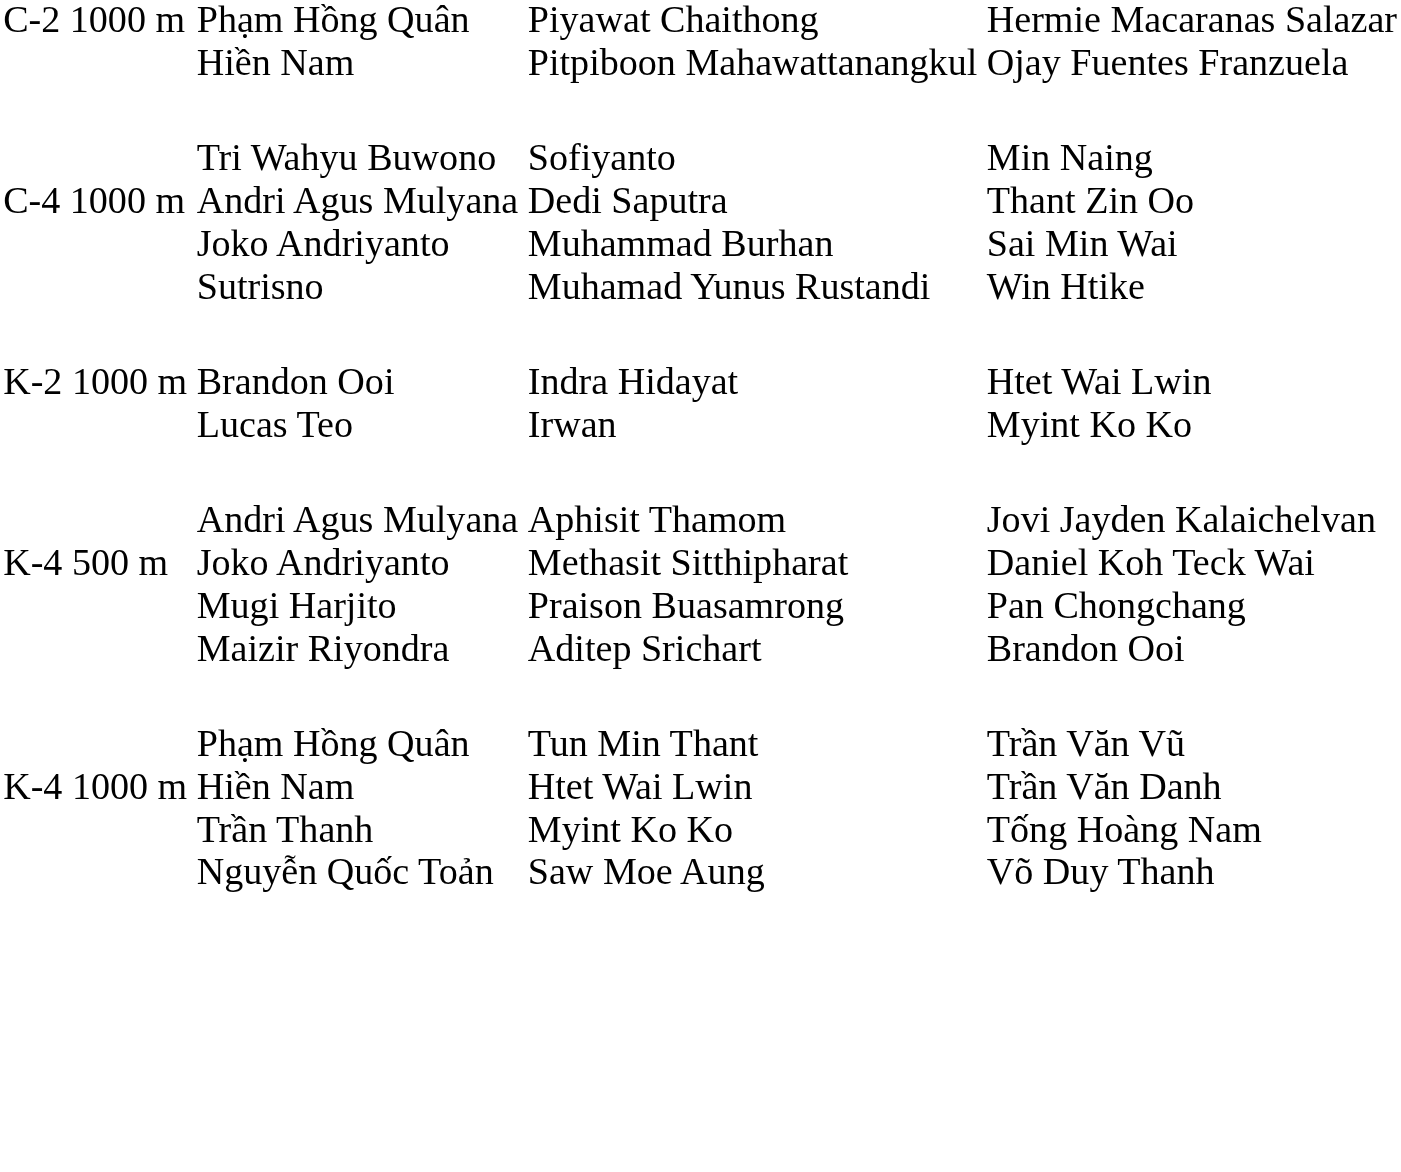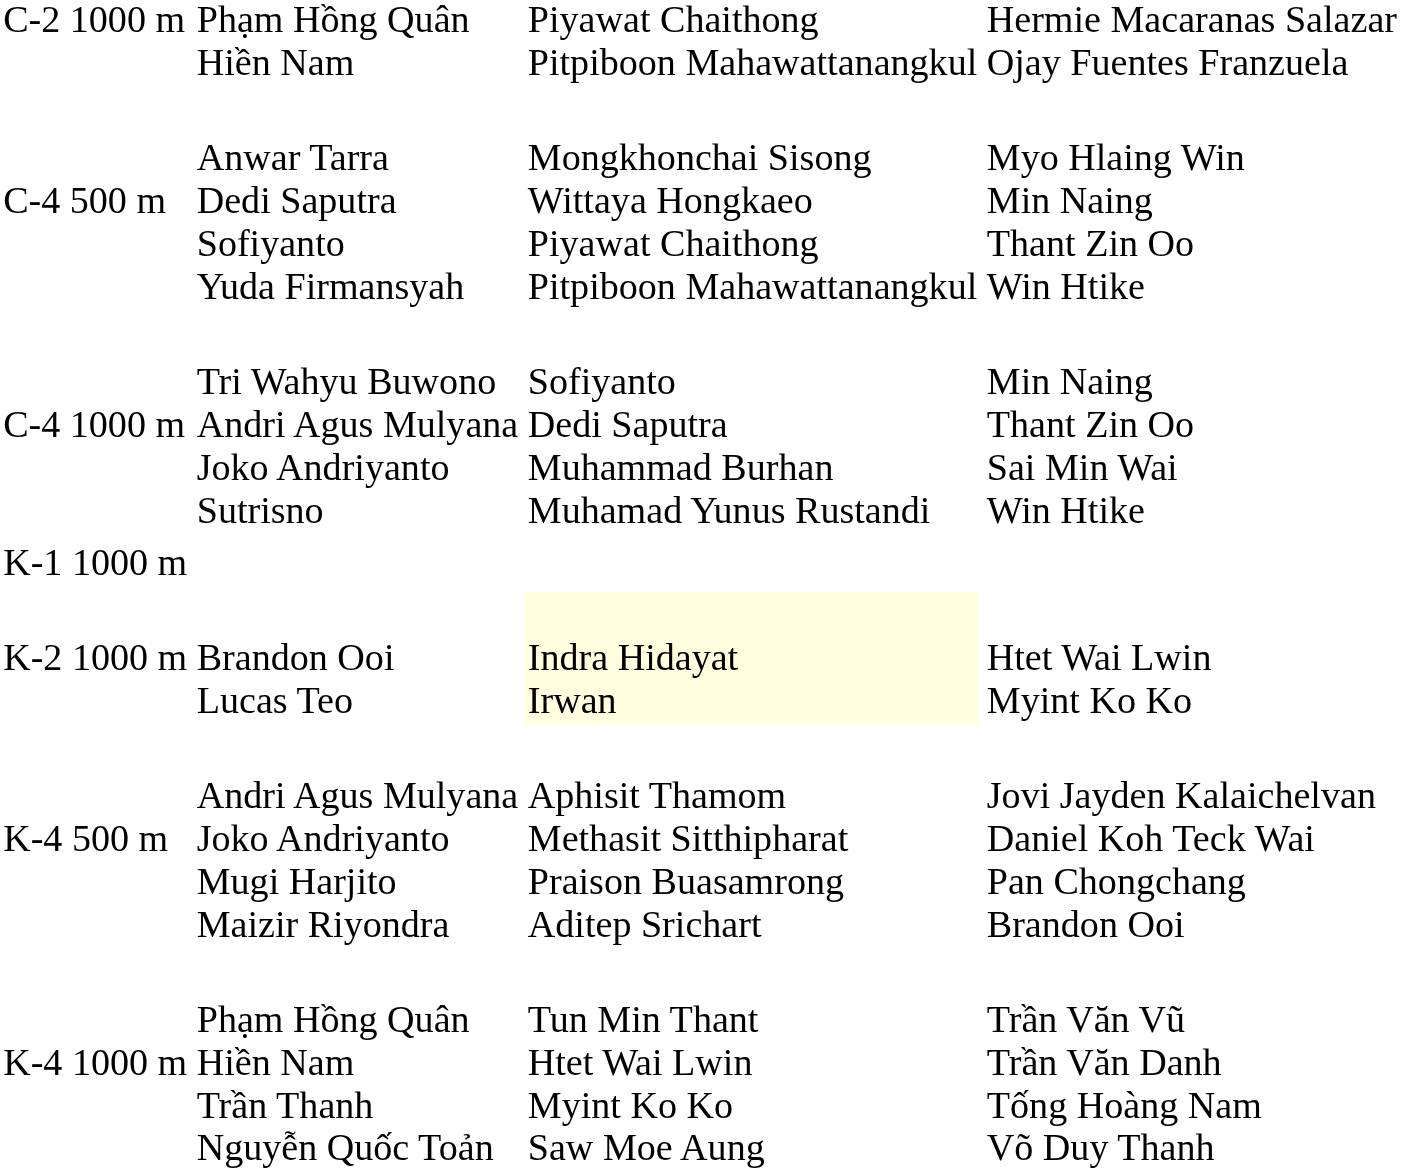 <table>
 <tr>
 <td>C-2 1000 m</td>
 <td><br>Phạm Hồng Quân<br>Hiền Nam</td>
 <td><br>Piyawat Chaithong<br>Pitpiboon Mahawattanangkul</td>
 <td><br>Hermie Macaranas Salazar<br>Ojay Fuentes Franzuela</td>
 </tr>
 <tr>
+<td>C-4 500 m</td>
+<td><br>Anwar Tarra<br>Dedi Saputra<br>Sofiyanto<br>Yuda Firmansyah</td>
+<td><br>Mongkhonchai Sisong<br>Wittaya Hongkaeo<br>Piyawat Chaithong<br>Pitpiboon Mahawattanangkul</td>
+<td><br>Myo Hlaing Win<br>Min Naing<br>Thant Zin Oo<br>Win Htike</td>
+</tr>
+<tr>
 <td>C-4 1000 m</td>
 <td><br>Tri Wahyu Buwono<br>Andri Agus Mulyana<br>Joko Andriyanto<br>Sutrisno</td>
 <td><br>Sofiyanto<br>Dedi Saputra<br>Muhammad Burhan<br>Muhamad Yunus Rustandi</td>
 <td><br>Min Naing<br>Thant Zin Oo<br>Sai Min Wai<br>Win Htike</td>
 </tr>
 <tr>
+<td>K-1 1000 m</td>
+<td></td>
+<td></td>
+<td></td>
+</tr>
+<tr>
 <td>K-2 1000 m</td>
 <td><br>Brandon Ooi <br>Lucas Teo</td>
-<td><br>Indra Hidayat<br>Irwan</td>
+<td style="background: lightyellow;"><br>Indra Hidayat<br>Irwan</td>
 <td><br>Htet Wai Lwin<br>Myint Ko Ko</td>
 </tr>
 <tr>
 <td>K-4 500 m</td>
 <td><br>Andri Agus Mulyana<br>Joko Andriyanto<br>Mugi Harjito<br>Maizir Riyondra</td>
 <td><br>Aphisit Thamom<br>Methasit Sitthipharat<br>Praison Buasamrong<br>Aditep Srichart</td>
 <td><br>Jovi Jayden Kalaichelvan<br>Daniel Koh Teck Wai<br>Pan Chongchang<br>Brandon Ooi</td>
 </tr>
 <tr>
 <td>K-4 1000 m</td>
 <td><br>Phạm Hồng Quân<br>Hiền Nam<br>Trần Thanh<br>Nguyễn Quốc Toản</td>
 <td><br>Tun Min Thant<br>Htet Wai Lwin<br>Myint Ko Ko<br>Saw Moe Aung</td>
 <td><br>Trần Văn Vũ<br>Trần Văn Danh<br>Tống Hoàng Nam<br>Võ Duy Thanh</td>
 </tr>
 </table>
